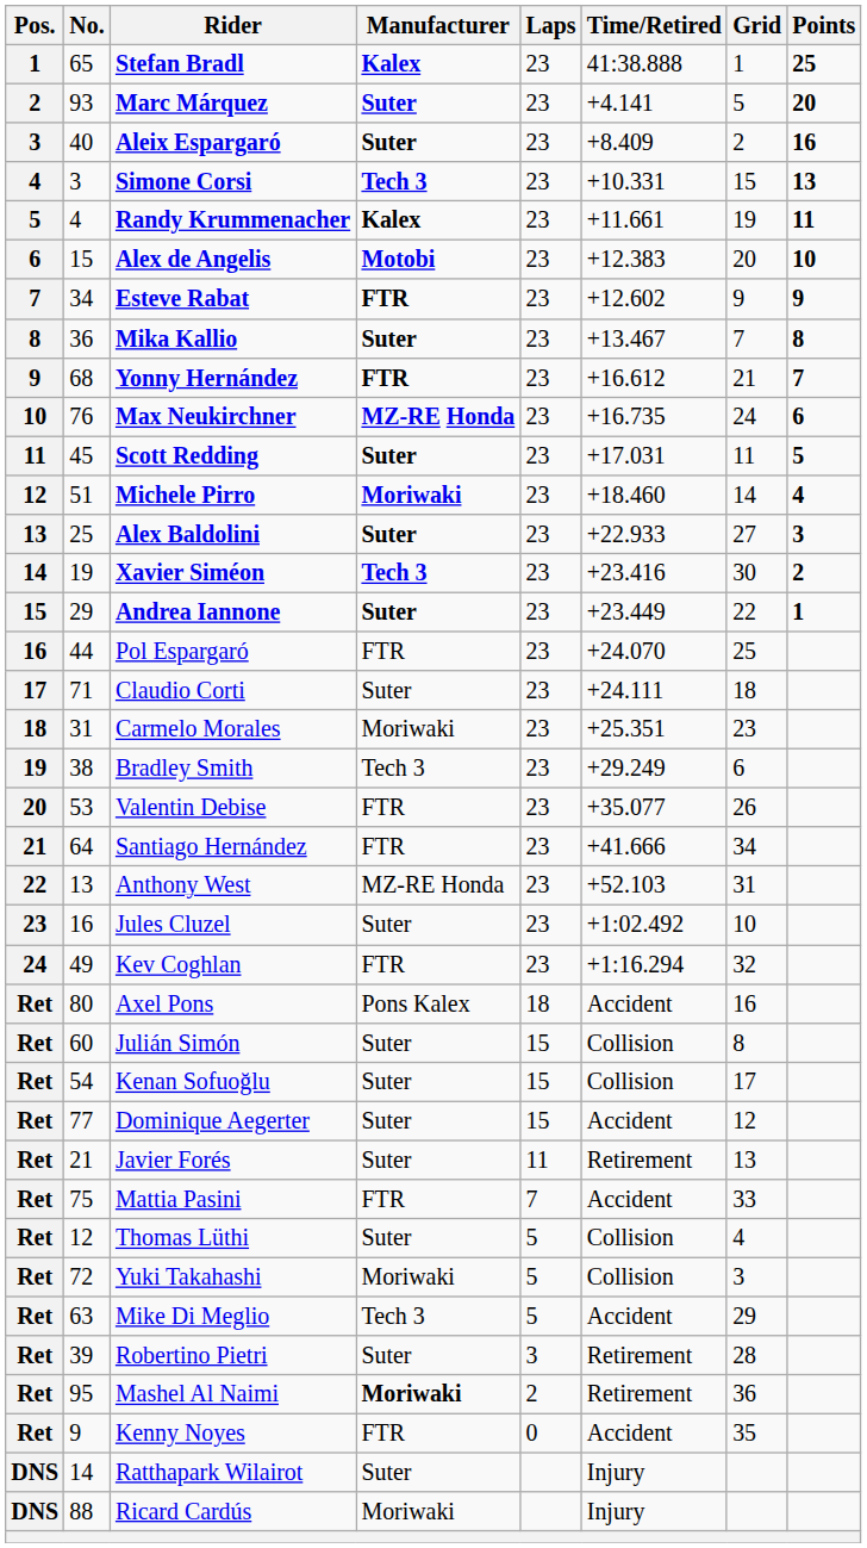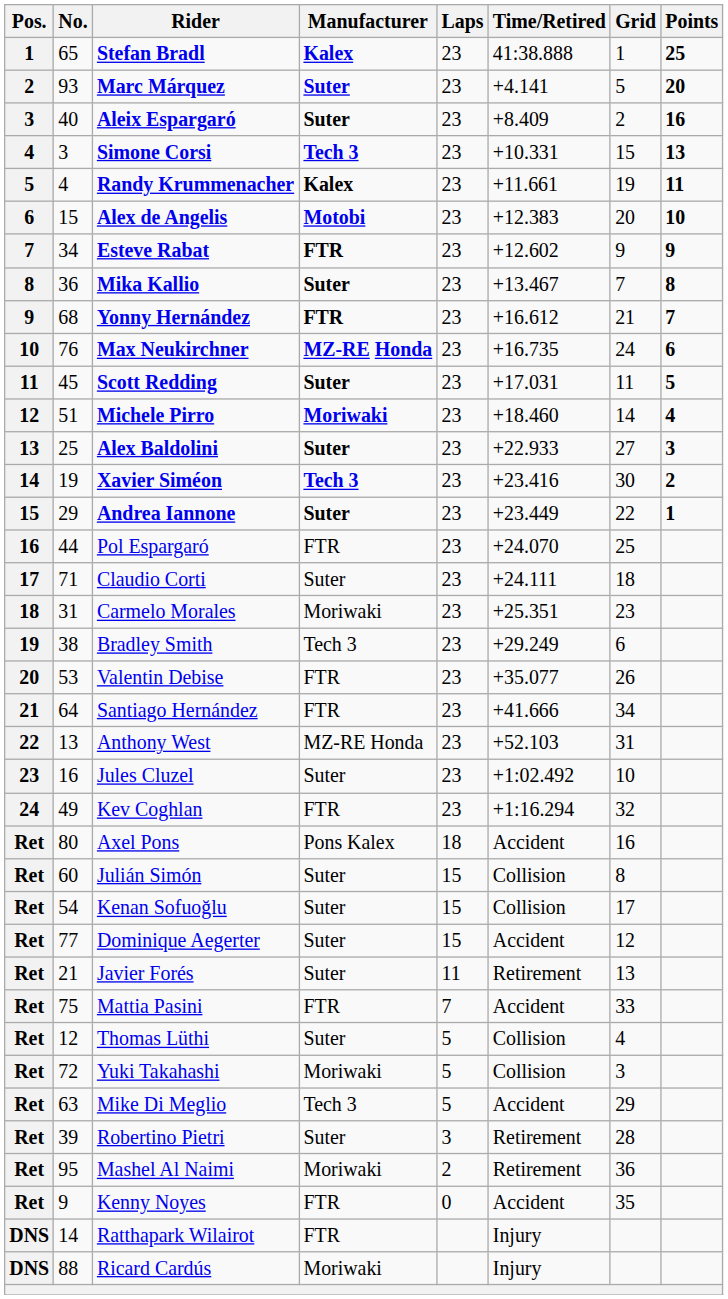 <table class="wikitable" style="font-size: 95%;">
 <tr>
 <th>Pos.</th>
 <th>No.</th>
 <th>Rider</th>
 <th>Manufacturer</th>
 <th>Laps</th>
 <th>Time/Retired</th>
 <th>Grid</th>
 <th>Points</th>
 </tr>
 <tr>
 <th>1</th>
 <td>65</td>
 <td> <strong><a href='#'>Stefan Bradl</a></strong></td>
 <td><strong><a href='#'>Kalex</a></strong></td>
 <td>23</td>
 <td>41:38.888</td>
 <td>1</td>
 <td><strong>25</strong></td>
 </tr>
 <tr>
 <th>2</th>
 <td>93</td>
 <td> <strong><a href='#'>Marc Márquez</a></strong></td>
 <td><strong><a href='#'>Suter</a></strong></td>
 <td>23</td>
 <td>+4.141</td>
 <td>5</td>
 <td><strong>20</strong></td>
 </tr>
 <tr>
 <th>3</th>
 <td>40</td>
 <td> <strong><a href='#'>Aleix Espargaró</a></strong></td>
 <td><strong>Suter</strong></td>
 <td>23</td>
 <td>+8.409</td>
 <td>2</td>
 <td><strong>16</strong></td>
 </tr>
 <tr>
 <th>4</th>
 <td>3</td>
 <td> <strong><a href='#'>Simone Corsi</a></strong></td>
 <td><strong><a href='#'>Tech 3</a></strong></td>
 <td>23</td>
 <td>+10.331</td>
 <td>15</td>
 <td><strong>13</strong></td>
 </tr>
 <tr>
 <th>5</th>
 <td>4</td>
 <td> <strong><a href='#'>Randy Krummenacher</a></strong></td>
 <td><strong>Kalex</strong></td>
 <td>23</td>
 <td>+11.661</td>
 <td>19</td>
 <td><strong>11</strong></td>
 </tr>
 <tr>
 <th>6</th>
 <td>15</td>
 <td> <strong><a href='#'>Alex de Angelis</a></strong></td>
 <td><strong><a href='#'>Motobi</a></strong></td>
 <td>23</td>
 <td>+12.383</td>
 <td>20</td>
 <td><strong>10</strong></td>
 </tr>
 <tr>
 <th>7</th>
 <td>34</td>
 <td> <strong><a href='#'>Esteve Rabat</a></strong></td>
 <td><strong>FTR</strong></td>
 <td>23</td>
 <td>+12.602</td>
 <td>9</td>
 <td><strong>9</strong></td>
 </tr>
 <tr>
 <th>8</th>
 <td>36</td>
 <td> <strong><a href='#'>Mika Kallio</a></strong></td>
 <td><strong>Suter</strong></td>
 <td>23</td>
 <td>+13.467</td>
 <td>7</td>
 <td><strong>8</strong></td>
 </tr>
 <tr>
 <th>9</th>
 <td>68</td>
 <td> <strong><a href='#'>Yonny Hernández</a></strong></td>
 <td><strong>FTR</strong></td>
 <td>23</td>
 <td>+16.612</td>
 <td>21</td>
 <td><strong>7</strong></td>
 </tr>
 <tr>
 <th>10</th>
 <td>76</td>
 <td> <strong><a href='#'>Max Neukirchner</a></strong></td>
 <td><strong><a href='#'>MZ-RE</a> <a href='#'>Honda</a></strong></td>
 <td>23</td>
 <td>+16.735</td>
 <td>24</td>
 <td><strong>6</strong></td>
 </tr>
 <tr>
 <th>11</th>
 <td>45</td>
 <td> <strong><a href='#'>Scott Redding</a></strong></td>
 <td><strong>Suter</strong></td>
 <td>23</td>
 <td>+17.031</td>
 <td>11</td>
 <td><strong>5</strong></td>
 </tr>
 <tr>
 <th>12</th>
 <td>51</td>
 <td> <strong><a href='#'>Michele Pirro</a></strong></td>
 <td><strong><a href='#'>Moriwaki</a></strong></td>
 <td>23</td>
 <td>+18.460</td>
 <td>14</td>
 <td><strong>4</strong></td>
 </tr>
 <tr>
 <th>13</th>
 <td>25</td>
 <td> <strong><a href='#'>Alex Baldolini</a></strong></td>
 <td><strong>Suter</strong></td>
 <td>23</td>
 <td>+22.933</td>
 <td>27</td>
 <td><strong>3</strong></td>
 </tr>
 <tr>
 <th>14</th>
 <td>19</td>
 <td> <strong><a href='#'>Xavier Siméon</a></strong></td>
 <td><strong><a href='#'>Tech 3</a></strong></td>
 <td>23</td>
 <td>+23.416</td>
 <td>30</td>
 <td><strong>2</strong></td>
 </tr>
 <tr>
 <th>15</th>
 <td>29</td>
 <td> <strong><a href='#'>Andrea Iannone</a></strong></td>
 <td><strong>Suter</strong></td>
 <td>23</td>
 <td>+23.449</td>
 <td>22</td>
 <td><strong>1</strong></td>
 </tr>
 <tr>
 <th>16</th>
 <td>44</td>
 <td> <a href='#'>Pol Espargaró</a></td>
 <td>FTR</td>
 <td>23</td>
 <td>+24.070</td>
 <td>25</td>
 <td></td>
 </tr>
 <tr>
 <th>17</th>
 <td>71</td>
 <td> <a href='#'>Claudio Corti</a></td>
 <td>Suter</td>
 <td>23</td>
 <td>+24.111</td>
 <td>18</td>
 <td></td>
 </tr>
 <tr>
 <th>18</th>
 <td>31</td>
 <td> <a href='#'>Carmelo Morales</a></td>
 <td>Moriwaki</td>
 <td>23</td>
 <td>+25.351</td>
 <td>23</td>
 <td></td>
 </tr>
 <tr>
 <th>19</th>
 <td>38</td>
 <td> <a href='#'>Bradley Smith</a></td>
 <td>Tech 3</td>
 <td>23</td>
 <td>+29.249</td>
 <td>6</td>
 <td></td>
 </tr>
 <tr>
 <th>20</th>
 <td>53</td>
 <td> <a href='#'>Valentin Debise</a></td>
 <td>FTR</td>
 <td>23</td>
 <td>+35.077</td>
 <td>26</td>
 <td></td>
 </tr>
 <tr>
 <th>21</th>
 <td>64</td>
 <td> <a href='#'>Santiago Hernández</a></td>
 <td>FTR</td>
 <td>23</td>
 <td>+41.666</td>
 <td>34</td>
 <td></td>
 </tr>
 <tr>
 <th>22</th>
 <td>13</td>
 <td> <a href='#'>Anthony West</a></td>
 <td>MZ-RE Honda</td>
 <td>23</td>
 <td>+52.103</td>
 <td>31</td>
 <td></td>
 </tr>
 <tr>
 <th>23</th>
 <td>16</td>
 <td> <a href='#'>Jules Cluzel</a></td>
 <td>Suter</td>
 <td>23</td>
 <td>+1:02.492</td>
 <td>10</td>
 <td></td>
 </tr>
 <tr>
 <th>24</th>
 <td>49</td>
 <td> <a href='#'>Kev Coghlan</a></td>
 <td>FTR</td>
 <td>23</td>
 <td>+1:16.294</td>
 <td>32</td>
 <td></td>
 </tr>
 <tr>
 <th>Ret</th>
 <td>80</td>
 <td> <a href='#'>Axel Pons</a></td>
 <td>Pons Kalex</td>
 <td>18</td>
 <td>Accident</td>
 <td>16</td>
 <td></td>
 </tr>
 <tr>
 <th>Ret</th>
 <td>60</td>
 <td> <a href='#'>Julián Simón</a></td>
 <td>Suter</td>
 <td>15</td>
 <td>Collision</td>
 <td>8</td>
 <td></td>
 </tr>
 <tr>
 <th>Ret</th>
 <td>54</td>
 <td> <a href='#'>Kenan Sofuoğlu</a></td>
 <td>Suter</td>
 <td>15</td>
 <td>Collision</td>
 <td>17</td>
 <td></td>
 </tr>
 <tr>
 <th>Ret</th>
 <td>77</td>
 <td> <a href='#'>Dominique Aegerter</a></td>
 <td>Suter</td>
 <td>15</td>
 <td>Accident</td>
 <td>12</td>
 <td></td>
 </tr>
 <tr>
 <th>Ret</th>
 <td>21</td>
 <td> <a href='#'>Javier Forés</a></td>
 <td>Suter</td>
 <td>11</td>
 <td>Retirement</td>
 <td>13</td>
 <td></td>
 </tr>
 <tr>
 <th>Ret</th>
 <td>75</td>
 <td> <a href='#'>Mattia Pasini</a></td>
 <td>FTR</td>
 <td>7</td>
 <td>Accident</td>
 <td>33</td>
 <td></td>
 </tr>
 <tr>
 <th>Ret</th>
 <td>12</td>
 <td> <a href='#'>Thomas Lüthi</a></td>
 <td>Suter</td>
 <td>5</td>
 <td>Collision</td>
 <td>4</td>
 <td></td>
 </tr>
 <tr>
 <th>Ret</th>
 <td>72</td>
 <td> <a href='#'>Yuki Takahashi</a></td>
 <td>Moriwaki</td>
 <td>5</td>
 <td>Collision</td>
 <td>3</td>
 <td></td>
 </tr>
 <tr>
 <th>Ret</th>
 <td>63</td>
 <td> <a href='#'>Mike Di Meglio</a></td>
 <td>Tech 3</td>
 <td>5</td>
 <td>Accident</td>
 <td>29</td>
 <td></td>
 </tr>
 <tr>
 <th>Ret</th>
 <td>39</td>
 <td> <a href='#'>Robertino Pietri</a></td>
 <td>Suter</td>
 <td>3</td>
 <td>Retirement</td>
 <td>28</td>
 <td></td>
 </tr>
 <tr>
 <th>Ret</th>
 <td>95</td>
 <td> <a href='#'>Mashel Al Naimi</a></td>
-<td><strong>Moriwaki</strong></td>
+<td>Moriwaki</td>
 <td>2</td>
 <td>Retirement</td>
 <td>36</td>
 <td></td>
 </tr>
 <tr>
 <th>Ret</th>
 <td>9</td>
 <td> <a href='#'>Kenny Noyes</a></td>
 <td>FTR</td>
 <td>0</td>
 <td>Accident</td>
 <td>35</td>
 <td></td>
 </tr>
 <tr>
 <th>DNS</th>
 <td>14</td>
 <td> <a href='#'>Ratthapark Wilairot</a></td>
-<td>Suter</td>
+<td>FTR</td>
 <td></td>
 <td>Injury</td>
 <td></td>
 <td></td>
 </tr>
 <tr>
 <th>DNS</th>
 <td>88</td>
 <td> <a href='#'>Ricard Cardús</a></td>
 <td>Moriwaki</td>
 <td></td>
 <td>Injury</td>
 <td></td>
 <td></td>
 </tr>
 <tr>
 <th colspan=8></th>
 </tr>
 </table>
